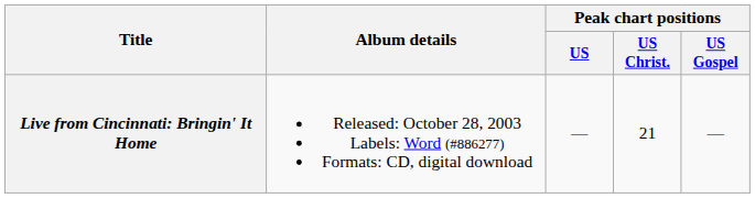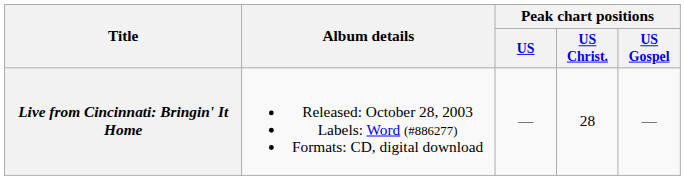 <table class="wikitable plainrowheaders" style="text-align:center;" border="1">
 <tr>
 <th scope="col" rowspan="2" style="width:15em;">Title</th>
 <th scope="col" rowspan="2" style="width:16em;">Album details</th>
 <th scope="col" colspan="3">Peak chart positions</th>
 </tr>
 <tr>
 <th scope="col" style="width:4em;font-size:90%;"><a href='#'>US</a><br></th>
 <th scope="col" style="width:4em;font-size:90%;"><a href='#'>US<br>Christ.</a><br></th>
 <th scope="col" style="width:4em;font-size:90%;"><a href='#'>US<br>Gospel</a><br></th>
 </tr>
 <tr>
 <th scope="row"><em>Live from Cincinnati: Bringin' It Home</em></th>
 <td><br><ul><li>Released: October 28, 2003</li><li>Labels: <a href='#'>Word</a> <small>(#886277)</small></li><li>Formats: CD, digital download</li></ul></td>
 <td>—</td>
-<td>21</td>
+<td>28</td>
 <td>—</td>
 </tr>
 </table>
